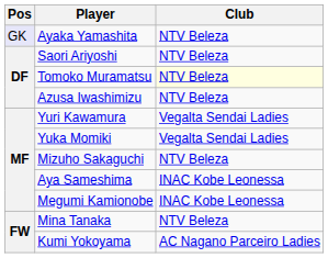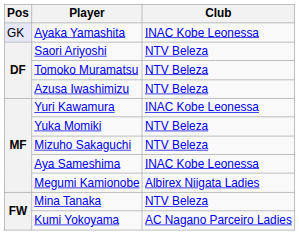 <table class="wikitable">
 <tr>
 <th>Pos</th>
 <th>Player</th>
 <th>Club</th>
 </tr>
 <tr>
 <td style="background: lavender;">GK</td>
 <td> <a href='#'>Ayaka Yamashita</a></td>
-<td><a href='#'>NTV Beleza</a></td>
+<td><a href='#'>INAC Kobe Leonessa</a></td>
 </tr>
 <tr>
 <th rowspan=3>DF</th>
 <td> <a href='#'>Saori Ariyoshi</a></td>
 <td><a href='#'>NTV Beleza</a></td>
 </tr>
 <tr>
 <td> <a href='#'>Tomoko Muramatsu</a></td>
-<td style="background: lightyellow;"><a href='#'>NTV Beleza</a></td>
+<td><a href='#'>NTV Beleza</a></td>
 </tr>
 <tr>
 <td> <a href='#'>Azusa Iwashimizu</a></td>
 <td><a href='#'>NTV Beleza</a></td>
 </tr>
 <tr>
 <th rowspan=5>MF</th>
 <td> <a href='#'>Yuri Kawamura</a></td>
-<td><a href='#'>Vegalta Sendai Ladies</a></td>
+<td><a href='#'>INAC Kobe Leonessa</a></td>
 </tr>
 <tr>
 <td> <a href='#'>Yuka Momiki</a></td>
-<td><a href='#'>Vegalta Sendai Ladies</a></td>
+<td><a href='#'>NTV Beleza</a></td>
 </tr>
 <tr>
 <td> <a href='#'>Mizuho Sakaguchi</a></td>
 <td><a href='#'>NTV Beleza</a></td>
 </tr>
 <tr>
 <td> <a href='#'>Aya Sameshima</a></td>
 <td><a href='#'>INAC Kobe Leonessa</a></td>
 </tr>
 <tr>
 <td> <a href='#'>Megumi Kamionobe</a></td>
-<td><a href='#'>INAC Kobe Leonessa</a></td>
+<td><a href='#'>Albirex Niigata Ladies</a></td>
 </tr>
 <tr>
 <th rowspan=2>FW</th>
 <td> <a href='#'>Mina Tanaka</a></td>
 <td><a href='#'>NTV Beleza</a></td>
 </tr>
 <tr>
 <td> <a href='#'>Kumi Yokoyama</a></td>
 <td><a href='#'>AC Nagano Parceiro Ladies</a></td>
 </tr>
 </table>
